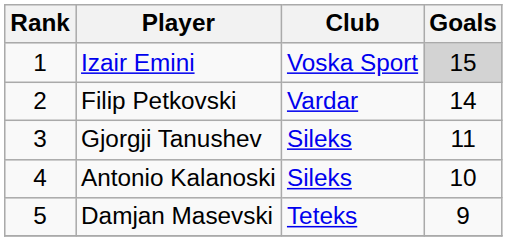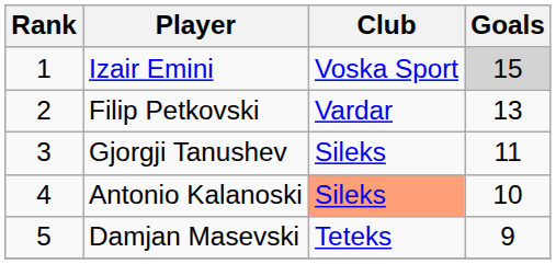 <table class="wikitable" style="text-align:center">
 <tr>
 <th>Rank</th>
 <th>Player</th>
 <th>Club</th>
 <th>Goals</th>
 </tr>
 <tr>
 <td>1</td>
 <td align="left"> <a href='#'>Izair Emini</a></td>
 <td align="left"><a href='#'>Voska Sport</a></td>
 <td style="background: lightgrey;">15</td>
 </tr>
 <tr>
 <td>2</td>
 <td align="left"> Filip Petkovski</td>
 <td align="left"><a href='#'>Vardar</a></td>
-<td>14</td>
+<td>13</td>
 </tr>
 <tr>
 <td>3</td>
 <td align="left"> Gjorgji Tanushev</td>
 <td align="left"><a href='#'>Sileks</a></td>
 <td>11</td>
 </tr>
 <tr>
 <td>4</td>
 <td align="left"> Antonio Kalanoski</td>
-<td align="left"><a href='#'>Sileks</a></td>
+<td align="left" style="background: lightsalmon;"><a href='#'>Sileks</a></td>
 <td>10</td>
 </tr>
 <tr>
 <td>5</td>
 <td align="left"> Damjan Masevski</td>
 <td align="left"><a href='#'>Teteks</a></td>
 <td>9</td>
 </tr>
 <tr>
 </tr>
 </table>
